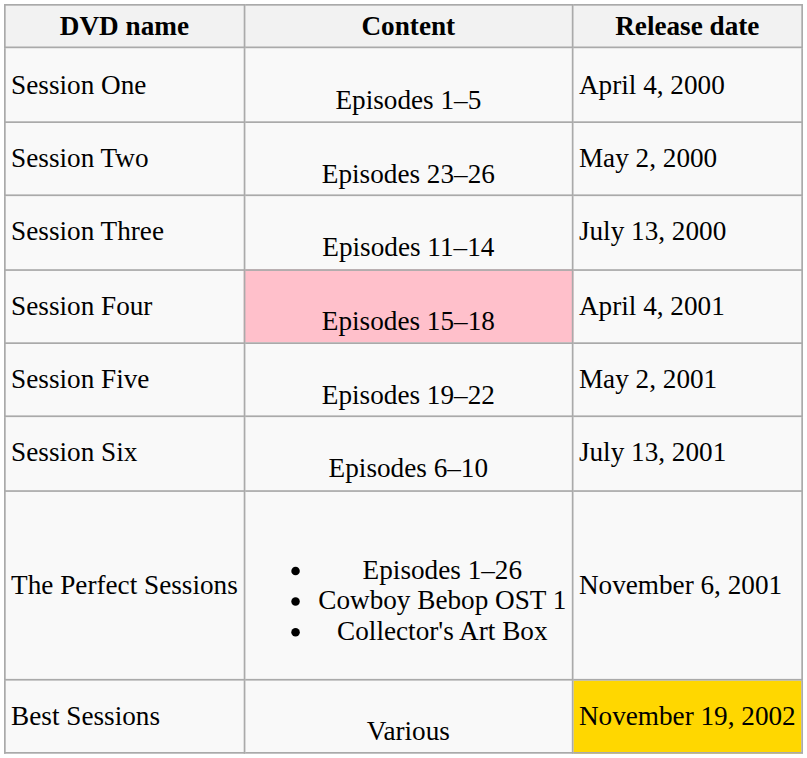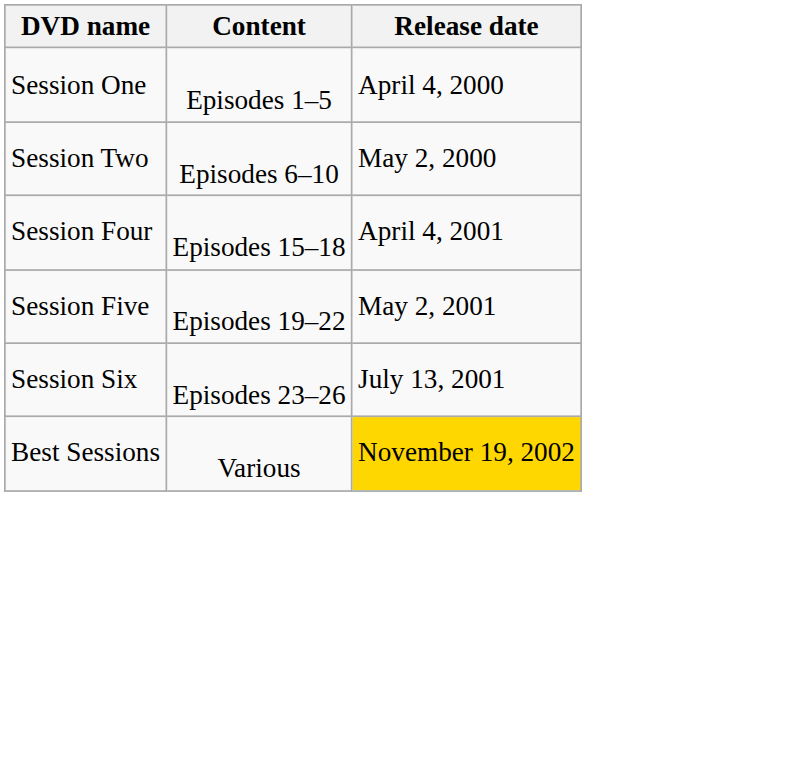 <table class="wikitable">
 <tr>
 <th>DVD name</th>
 <th>Content</th>
 <th>Release date</th>
 </tr>
 <tr>
 <td>Session One</td>
 <td style="text-align:center;"><br>Episodes 1–5</td>
 <td>April 4, 2000</td>
 </tr>
 <tr>
 <td>Session Two</td>
-<td style="text-align:center;"><br>Episodes 23–26</td>
+<td style="text-align:center;"><br>Episodes 6–10</td>
 <td>May 2, 2000</td>
 </tr>
 <tr>
-<td>Session Three</td>
-<td style="text-align:center;"><br>Episodes 11–14</td>
-<td>July 13, 2000</td>
-</tr>
-<tr>
 <td>Session Four</td>
-<td style="background: pink; text-align:center;"><br>Episodes 15–18</td>
+<td style="text-align:center;"><br>Episodes 15–18</td>
 <td>April 4, 2001</td>
 </tr>
 <tr>
 <td>Session Five</td>
 <td style="text-align:center;"><br>Episodes 19–22</td>
 <td>May 2, 2001</td>
 </tr>
 <tr>
 <td>Session Six</td>
-<td style="text-align:center;"><br>Episodes 6–10</td>
+<td style="text-align:center;"><br>Episodes 23–26</td>
 <td>July 13, 2001</td>
-</tr>
-<tr>
-<td>The Perfect Sessions</td>
-<td style="text-align:center;"><br><ul><li>Episodes 1–26</li><li>Cowboy Bebop OST 1</li><li>Collector's Art Box</li></ul></td>
-<td>November 6, 2001</td>
 </tr>
 <tr>
 <td>Best Sessions</td>
 <td style="text-align:center;"><br>Various</td>
 <td style="background: gold;">November 19, 2002</td>
 </tr>
 </table>
